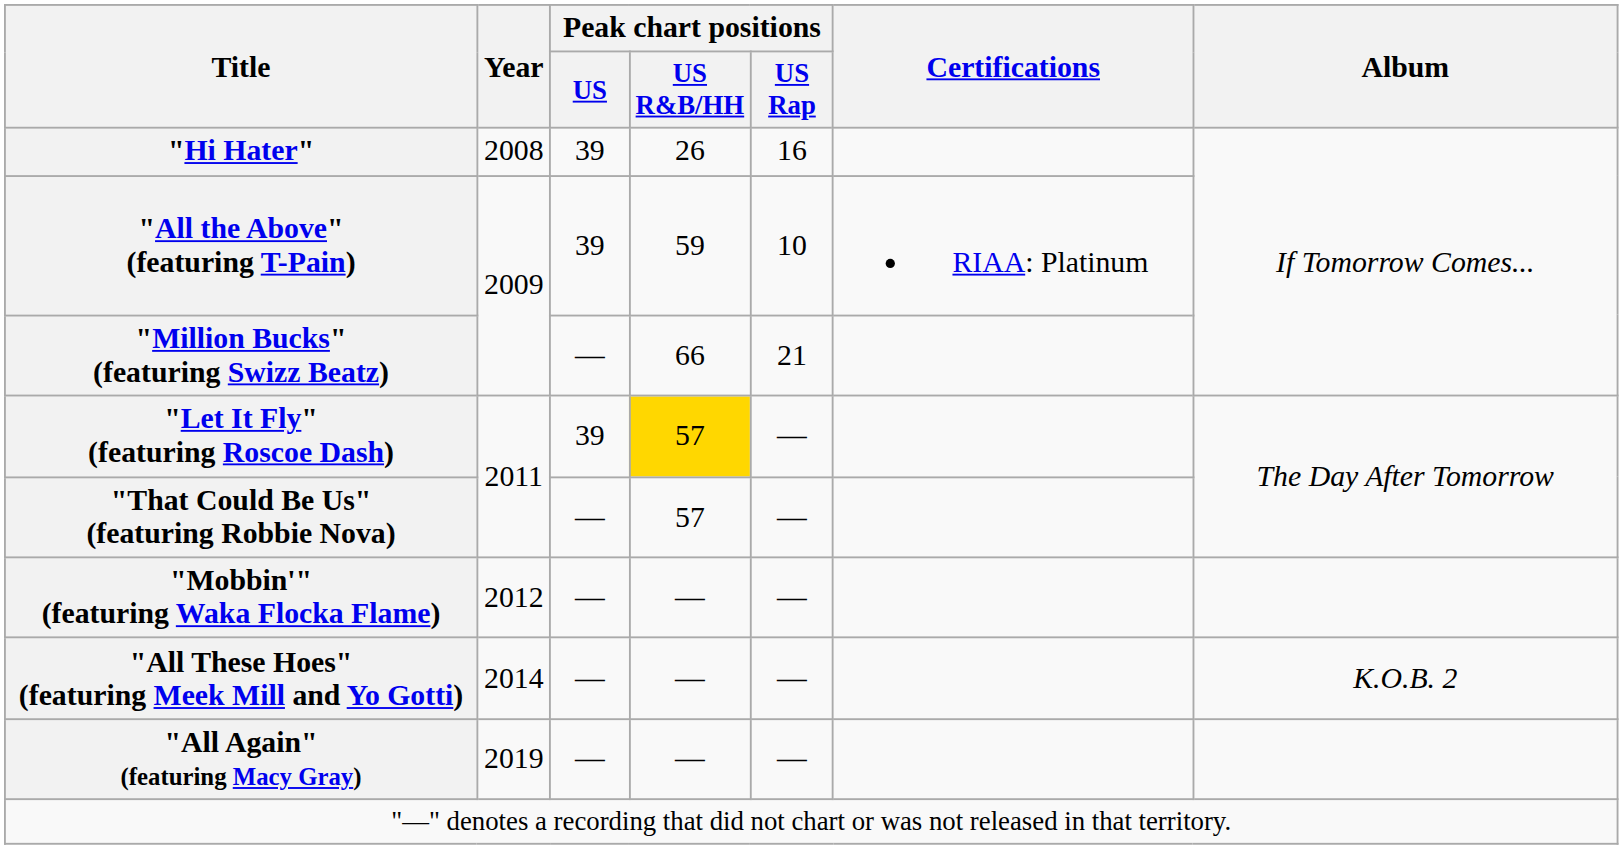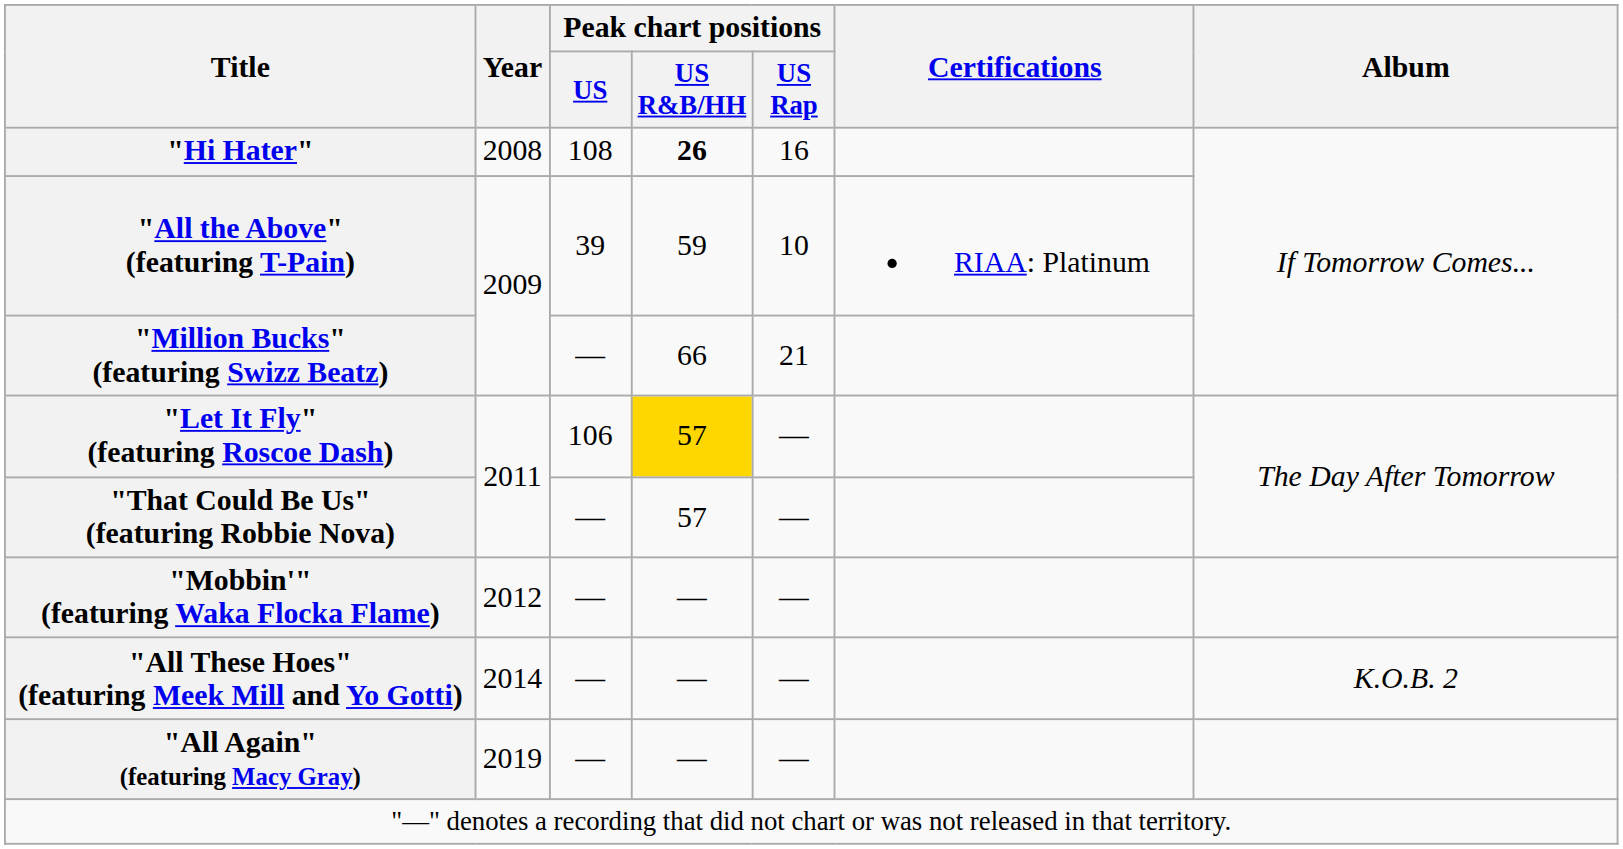 <table class="wikitable plainrowheaders" style="text-align:center;">
 <tr>
 <th scope="col" rowspan="2" style="width:20em;">Title</th>
 <th scope="col" rowspan="2" style="width:1em;">Year</th>
 <th scope="col" colspan="3">Peak chart positions</th>
 <th scope="col" rowspan="2" style="width:14em;"><a href='#'>Certifications</a></th>
 <th scope="col" rowspan="2" style="width:18em;">Album</th>
 </tr>
 <tr>
 <th style="width:3em; font-size:90%"><a href='#'>US</a><br></th>
 <th style="width:3em; font-size:90%"><a href='#'>US<br>R&B/HH</a><br></th>
 <th style="width:3em; font-size:90%"><a href='#'>US<br>Rap</a><br></th>
 </tr>
 <tr>
 <th scope="row">"<a href='#'>Hi Hater</a>"</th>
 <td>2008</td>
-<td>39</td>
-<td>26</td>
+<td>108</td>
+<td><strong>26</strong></td>
 <td>16</td>
 <td></td>
 <td rowspan="3"><em>If Tomorrow Comes...</em></td>
 </tr>
 <tr>
 <th scope="row">"<a href='#'>All the Above</a>"<br><span>(featuring <a href='#'>T-Pain</a>)</span></th>
 <td rowspan="2">2009</td>
 <td>39</td>
 <td>59</td>
 <td>10</td>
 <td><br><ul><li><a href='#'>RIAA</a>: Platinum</li></ul></td>
 </tr>
 <tr>
 <th scope="row">"<a href='#'>Million Bucks</a>"<br><span>(featuring <a href='#'>Swizz Beatz</a>)</span></th>
 <td>—</td>
 <td>66</td>
 <td>21</td>
 <td></td>
 </tr>
 <tr>
 <th scope="row">"<a href='#'>Let It Fly</a>"<br><span>(featuring <a href='#'>Roscoe Dash</a>)</span></th>
 <td rowspan="2">2011</td>
-<td>39</td>
+<td>106</td>
 <td style="background: gold;">57</td>
 <td>—</td>
 <td></td>
 <td rowspan="2"><em>The Day After Tomorrow</em></td>
 </tr>
 <tr>
 <th scope="row">"That Could Be Us"<br><span>(featuring Robbie Nova)</span></th>
 <td>—</td>
 <td>57</td>
 <td>—</td>
 <td></td>
 </tr>
 <tr>
 <th scope="row">"Mobbin'"<br><span>(featuring <a href='#'>Waka Flocka Flame</a>)</span></th>
 <td>2012</td>
 <td>—</td>
 <td>—</td>
 <td>—</td>
 <td></td>
 <td></td>
 </tr>
 <tr>
 <th scope="row">"All These Hoes"<br><span>(featuring <a href='#'>Meek Mill</a> and <a href='#'>Yo Gotti</a>)</span></th>
 <td>2014</td>
 <td>—</td>
 <td>—</td>
 <td>—</td>
 <td></td>
 <td><em>K.O.B. 2</em></td>
 </tr>
 <tr>
 <th scope="row">"All Again"<br><small>(featuring <a href='#'>Macy Gray</a>)</small></th>
 <td>2019</td>
 <td>—</td>
 <td>—</td>
 <td>—</td>
 <td></td>
 <td></td>
 </tr>
 <tr>
 <td colspan="7" style="font-size:90%">"—" denotes a recording that did not chart or was not released in that territory.</td>
 </tr>
 </table>
